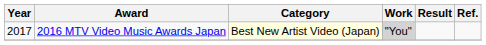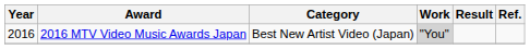 <table class="wikitable">
 <tr>
 <th scope="col">Year</th>
 <th scope="col">Award</th>
 <th>Category</th>
 <th scope="col">Work</th>
 <th scope="col">Result</th>
 <th scope="col">Ref.</th>
 </tr>
 <tr>
-<td style="text-align:center;">2017</td>
+<td style="text-align:center;">2016</td>
 <td><a href='#'>2016 MTV Video Music Awards Japan</a></td>
-<td style="background: lightyellow;">Best New Artist Video (Japan)</td>
+<td>Best New Artist Video (Japan)</td>
 <td style="background: lightgrey;">"You"</td>
 <td></td>
 <td></td>
 </tr>
 <tr>
 </tr>
 </table>
